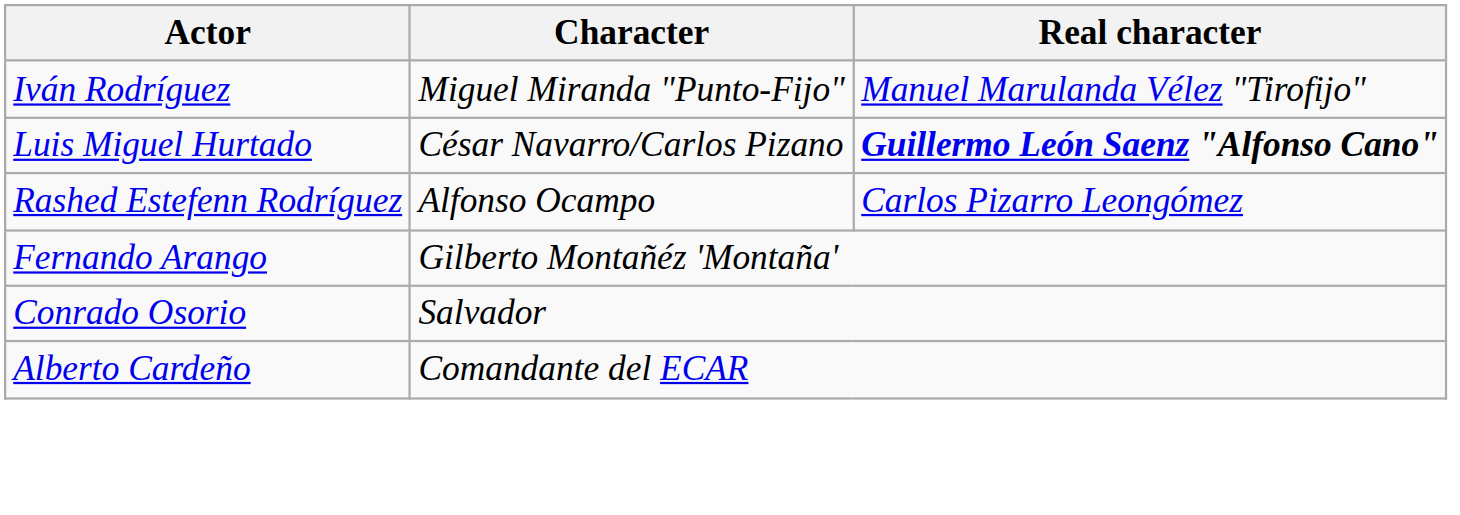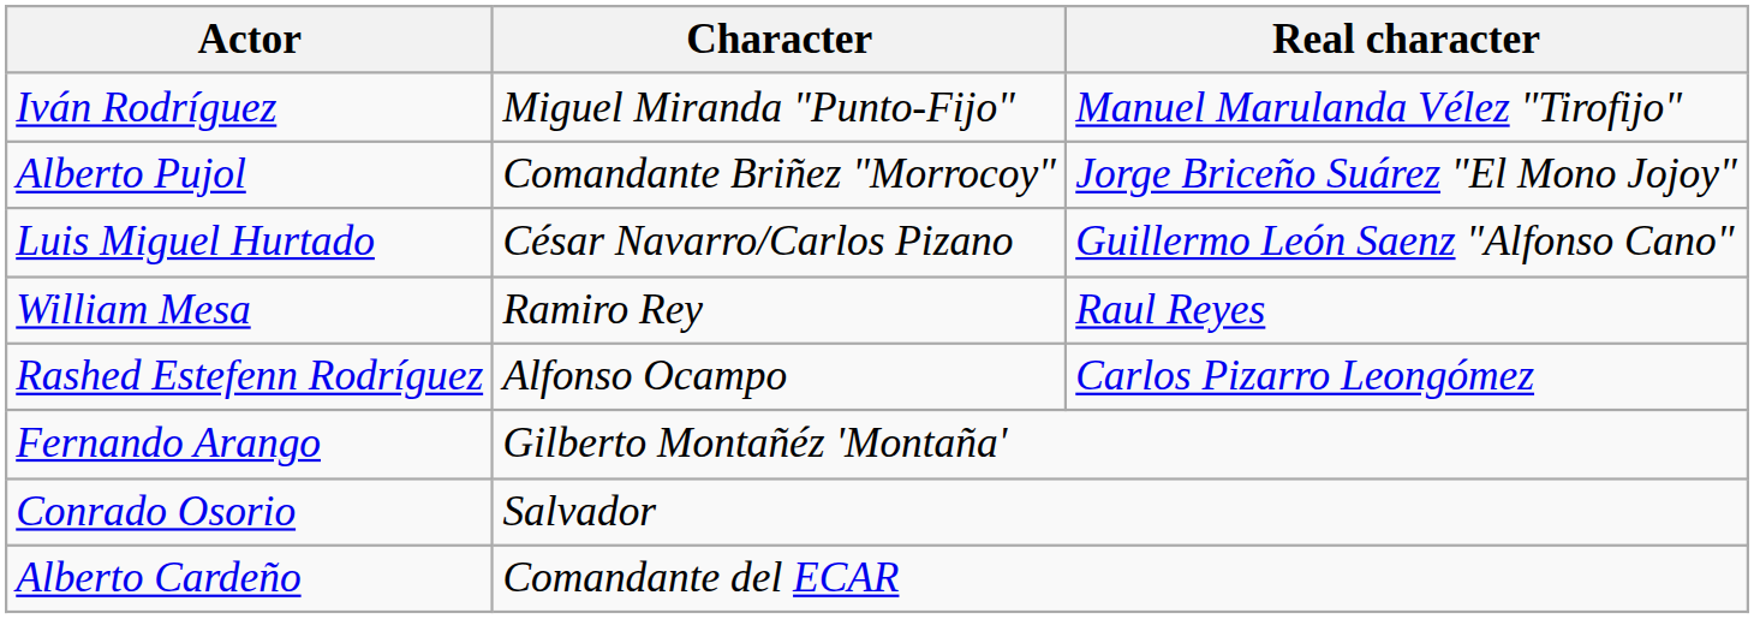 <table class="wikitable sortable">
 <tr>
 <th>Actor</th>
 <th>Character</th>
 <th>Real character</th>
 </tr>
 <tr>
 <td><a href='#'><em>Iván Rodríguez</em></a></td>
 <td><em>Miguel Miranda "Punto-Fijo"</em></td>
 <td><em><a href='#'>Manuel Marulanda Vélez</a> "Tirofijo"</em></td>
 </tr>
 <tr>
+<td><em><a href='#'>Alberto Pujol</a></em></td>
+<td><em>Comandante Briñez "Morrocoy"</em></td>
+<td><em><a href='#'>Jorge Briceño Suárez</a> "El Mono Jojoy"</em></td>
+</tr>
+<tr>
 <td><em><a href='#'>Luis Miguel Hurtado</a></em></td>
 <td><em>César Navarro/Carlos Pizano</em></td>
-<td><strong><em><a href='#'>Guillermo León Saenz</a> "Alfonso Cano"</em></strong></td>
+<td><em><a href='#'>Guillermo León Saenz</a> "Alfonso Cano"</em></td>
+</tr>
+<tr>
+<td><em><a href='#'>William Mesa</a></em></td>
+<td><em>Ramiro Rey</em></td>
+<td><em><a href='#'>Raul Reyes</a></em></td>
 </tr>
 <tr>
 <td><em><a href='#'>Rashed Estefenn Rodríguez</a></em></td>
 <td><em>Alfonso Ocampo</em></td>
 <td><em><a href='#'>Carlos Pizarro Leongómez</a></em></td>
 </tr>
 <tr>
 <td><em><a href='#'>Fernando Arango</a></em></td>
 <td colspan="2"><em>Gilberto Montañéz 'Montaña' </em></td>
 </tr>
 <tr>
 <td><em><a href='#'>Conrado Osorio</a></em></td>
 <td colspan="2"><em>Salvador</em></td>
 </tr>
 <tr>
 <td><em><a href='#'>Alberto Cardeño</a></em></td>
 <td colspan="2"><em>Comandante del <a href='#'>ECAR</a></em></td>
 </tr>
 </table>
